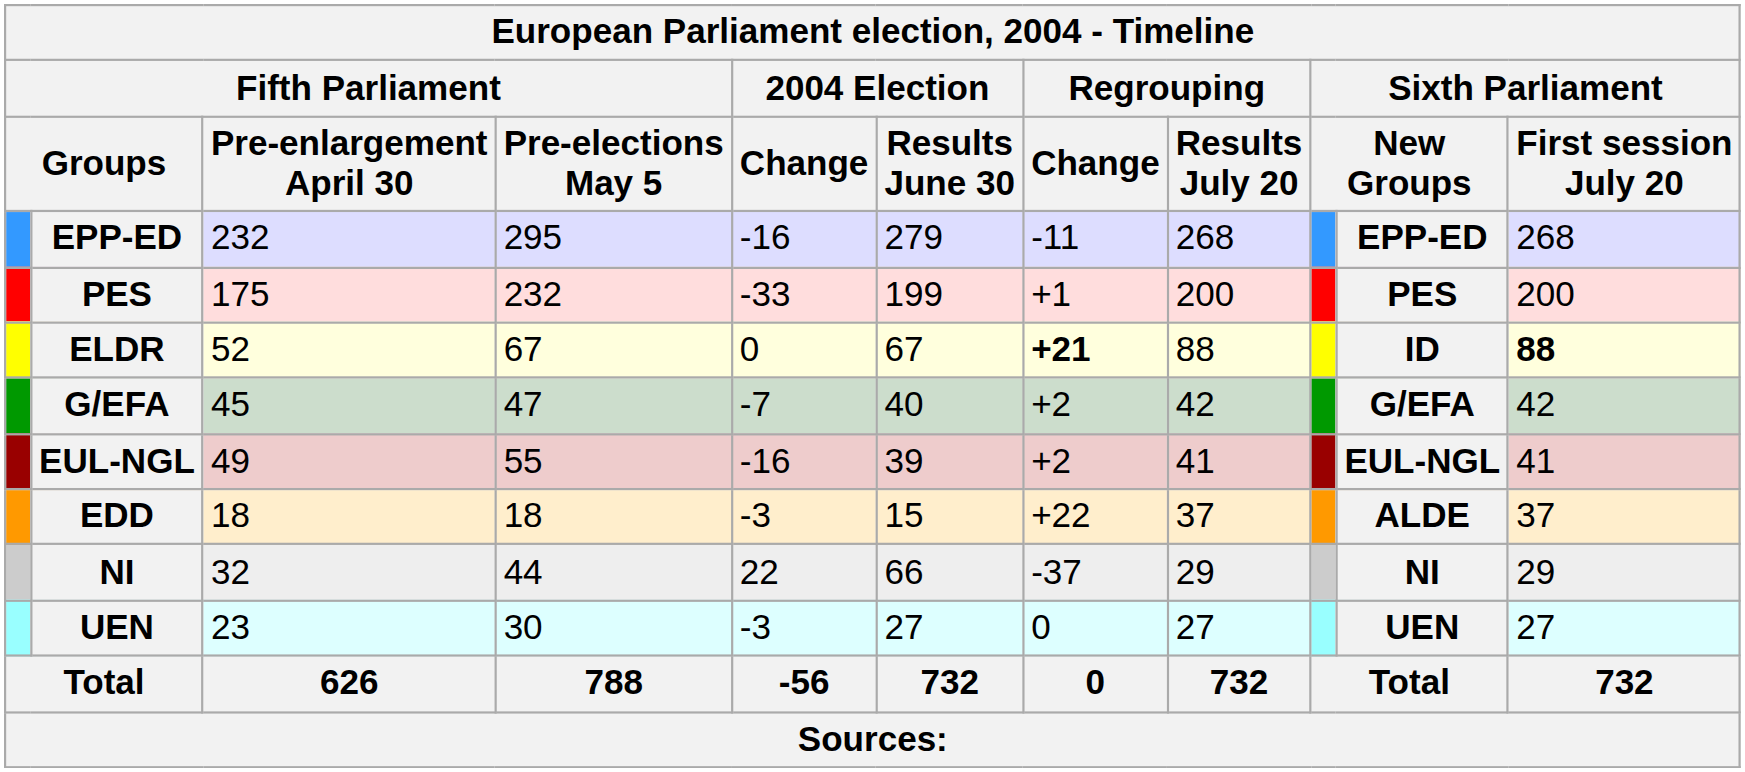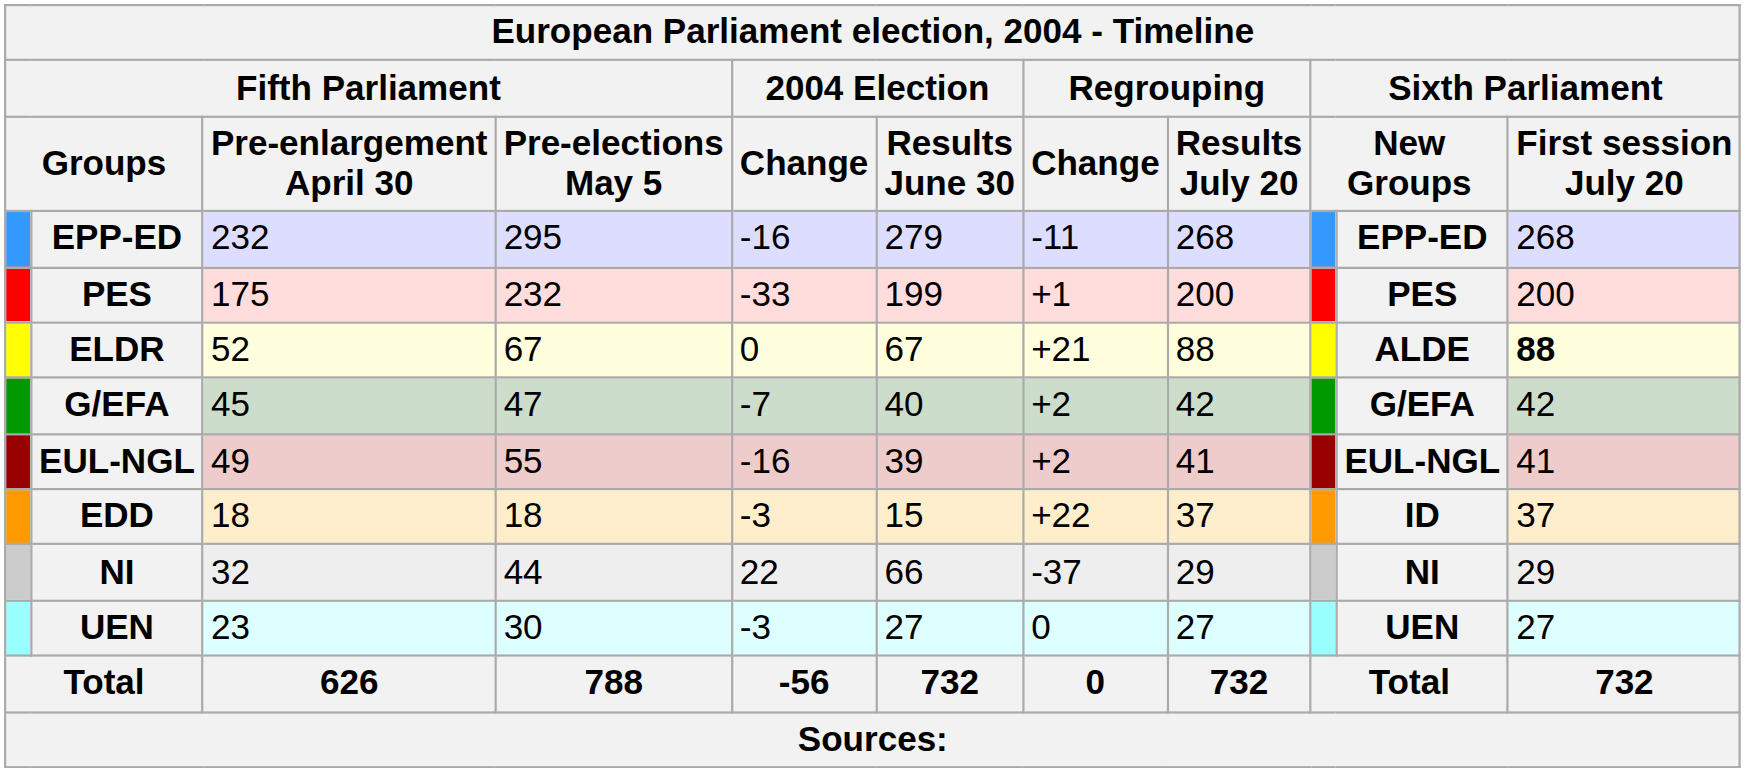 <table class="wikitable">
 <tr>
 <th colspan="11">European Parliament election, 2004 - Timeline</th>
 </tr>
 <tr>
 <th colspan="4">Fifth Parliament</th>
 <th colspan="2">2004 Election</th>
 <th colspan="2">Regrouping</th>
 <th colspan="3">Sixth Parliament</th>
 </tr>
 <tr>
 <th colspan="2">Groups</th>
 <th>Pre-enlargement<br>April 30</th>
 <th>Pre-elections<br>May 5</th>
 <th>Change</th>
 <th>Results<br>June 30</th>
 <th>Change</th>
 <th>Results<br>July 20</th>
 <th colspan="2">New<br>Groups</th>
 <th>First session<br>July 20</th>
 </tr>
 <tr BGCOLOR="#DDDDFF">
 <th style="background-color:#3399FF; width: 3px;"> </th>
 <th>EPP-ED</th>
 <td>232</td>
 <td>295</td>
 <td>-16</td>
 <td>279</td>
 <td>-11</td>
 <td>268</td>
 <th style="background-color:#3399FF; width: 3px;"> </th>
 <th>EPP-ED</th>
 <td>268</td>
 </tr>
 <tr BGCOLOR="#FFDDDD">
 <th style="background-color:#FF0000; width: 3px;"> </th>
 <th>PES</th>
 <td>175</td>
 <td>232</td>
 <td>-33</td>
 <td>199</td>
 <td>+1</td>
 <td>200</td>
 <th style="background-color:#FF0000; width: 3px;"> </th>
 <th>PES</th>
 <td>200</td>
 </tr>
 <tr BGCOLOR="#FFFFDD">
 <th style="background-color:#FFFF00; width: 3px;"> </th>
 <th>ELDR</th>
 <td>52</td>
 <td>67</td>
 <td>0</td>
 <td>67</td>
-<td><strong>+21</strong></td>
+<td>+21</td>
 <td>88</td>
 <th style="background-color:#FFFF00; width: 3px;"> </th>
-<th>ID</th>
+<th>ALDE</th>
 <td><strong>88</strong></td>
 </tr>
 <tr BGCOLOR="#CCDDCC">
 <th style="background-color:#009900; width: 3px;"> </th>
 <th>G/EFA</th>
 <td>45</td>
 <td>47</td>
 <td>-7</td>
 <td>40</td>
 <td>+2</td>
 <td>42</td>
 <th style="background-color:#009900; width: 3px;"> </th>
 <th>G/EFA</th>
 <td>42</td>
 </tr>
 <tr BGCOLOR="#EECCCC">
 <th style="background-color:#990000; width: 3px;"> </th>
 <th>EUL-NGL</th>
 <td>49</td>
 <td>55</td>
 <td>-16</td>
 <td>39</td>
 <td>+2</td>
 <td>41</td>
 <th style="background-color:#990000; width: 3px;"> </th>
 <th>EUL-NGL</th>
 <td>41</td>
 </tr>
 <tr BGCOLOR="#FFEECC">
 <th style="background-color:#FF9900; width: 3px;"> </th>
 <th>EDD</th>
 <td>18</td>
 <td>18</td>
 <td>-3</td>
 <td>15</td>
 <td>+22</td>
 <td>37</td>
 <th style="background-color:#FF9900; width: 3px;"> </th>
-<th>ALDE</th>
+<th>ID</th>
 <td>37</td>
 </tr>
 <tr BGCOLOR="#EEEEEE">
 <th style="background-color:#CCCCCC; width: 3px;"> </th>
 <th>NI</th>
 <td>32</td>
 <td>44</td>
 <td>22</td>
 <td>66</td>
 <td>-37</td>
 <td>29</td>
 <th style="background-color:#CCCCCC; width: 3px;"> </th>
 <th>NI</th>
 <td>29</td>
 </tr>
 <tr BGCOLOR="#DDFFFF">
 <th style="background-color:#99FFFF; width: 3px;"> </th>
 <th>UEN</th>
 <td>23</td>
 <td>30</td>
 <td>-3</td>
 <td>27</td>
 <td>0</td>
 <td>27</td>
 <th style="background-color:#99FFFF; width: 3px;"> </th>
 <th>UEN</th>
 <td>27</td>
 </tr>
 <tr>
 <th colspan="2">Total</th>
 <th>626</th>
 <th>788</th>
 <th>-56</th>
 <th>732</th>
 <th>0</th>
 <th>732</th>
 <th colspan="2">Total</th>
 <th>732</th>
 </tr>
 <tr>
 <th colspan="11">Sources: <small> </small></th>
 </tr>
 </table>
